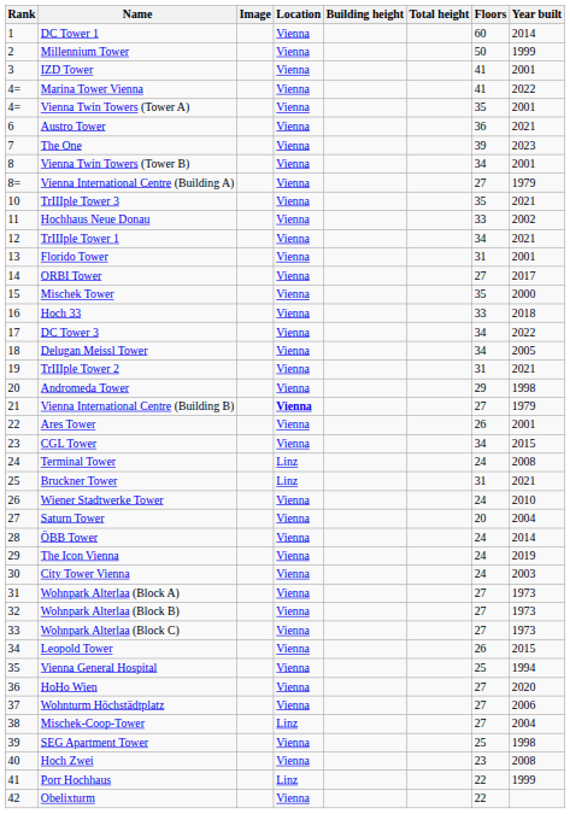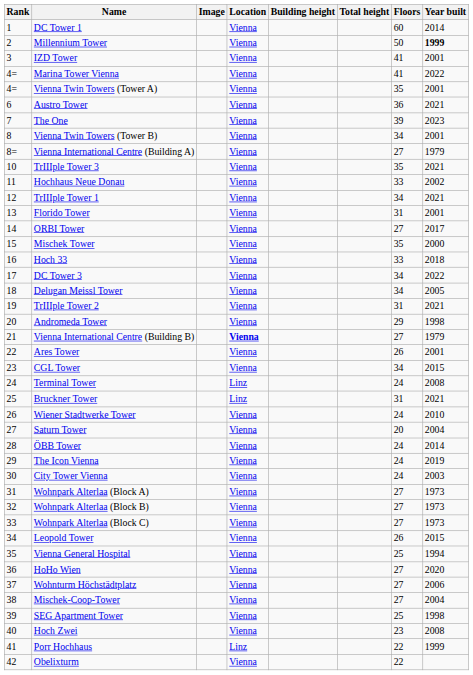 <table class="wikitable sortable zebra">
 <tr class="hintergrundfarbe6">
 <th>Rank</th>
 <th>Name</th>
 <th class="unsortable">Image</th>
 <th>Location</th>
 <th>Building height</th>
 <th>Total height</th>
 <th>Floors</th>
 <th>Year built</th>
 </tr>
 <tr>
 <td>1</td>
 <td><a href='#'>DC Tower 1</a></td>
 <td></td>
 <td><a href='#'>Vienna</a></td>
 <td></td>
 <td></td>
 <td>60</td>
 <td>2014</td>
 </tr>
 <tr>
 <td>2</td>
 <td><a href='#'>Millennium Tower</a></td>
 <td></td>
 <td><a href='#'>Vienna</a></td>
 <td></td>
 <td></td>
 <td>50</td>
-<td>1999</td>
+<td><strong>1999</strong></td>
 </tr>
 <tr>
 <td>3</td>
 <td><a href='#'>IZD Tower</a></td>
 <td></td>
 <td><a href='#'>Vienna</a></td>
 <td></td>
 <td></td>
 <td>41</td>
 <td>2001</td>
 </tr>
 <tr>
 <td>4=</td>
 <td><a href='#'>Marina Tower Vienna</a></td>
 <td></td>
 <td><a href='#'>Vienna</a></td>
 <td></td>
 <td></td>
 <td>41</td>
 <td>2022</td>
 </tr>
 <tr>
 <td>4=</td>
 <td><a href='#'>Vienna Twin Towers</a> (Tower A)</td>
 <td></td>
 <td><a href='#'>Vienna</a></td>
 <td></td>
 <td></td>
 <td>35</td>
 <td>2001</td>
 </tr>
 <tr>
 <td>6</td>
 <td><a href='#'>Austro Tower</a></td>
 <td></td>
 <td><a href='#'>Vienna</a></td>
 <td></td>
 <td></td>
 <td>36</td>
 <td>2021</td>
 </tr>
 <tr>
 <td>7</td>
 <td><a href='#'>The One</a></td>
 <td></td>
 <td><a href='#'>Vienna</a></td>
 <td></td>
 <td></td>
 <td>39</td>
 <td>2023</td>
 </tr>
 <tr>
 <td>8</td>
 <td><a href='#'>Vienna Twin Towers</a> (Tower B)</td>
 <td></td>
 <td><a href='#'>Vienna</a></td>
 <td></td>
 <td></td>
 <td>34</td>
 <td>2001</td>
 </tr>
 <tr>
 <td>8=</td>
 <td><a href='#'>Vienna International Centre</a> (Building A)</td>
 <td></td>
 <td><a href='#'>Vienna</a></td>
 <td></td>
 <td></td>
 <td>27</td>
 <td>1979</td>
 </tr>
 <tr>
 <td>10</td>
 <td><a href='#'>TrIIIple Tower 3</a></td>
 <td></td>
 <td><a href='#'>Vienna</a></td>
 <td></td>
 <td></td>
 <td>35</td>
 <td>2021</td>
 </tr>
 <tr>
 <td>11</td>
 <td><a href='#'>Hochhaus Neue Donau</a></td>
 <td></td>
 <td><a href='#'>Vienna</a></td>
 <td></td>
 <td></td>
 <td>33</td>
 <td>2002</td>
 </tr>
 <tr>
 <td>12</td>
 <td><a href='#'>TrIIIple Tower 1</a></td>
 <td></td>
 <td><a href='#'>Vienna</a></td>
 <td></td>
 <td></td>
 <td>34</td>
 <td>2021</td>
 </tr>
 <tr>
 <td>13</td>
 <td><a href='#'>Florido Tower</a></td>
 <td></td>
 <td><a href='#'>Vienna</a></td>
 <td></td>
 <td></td>
 <td>31</td>
 <td>2001</td>
 </tr>
 <tr>
 <td>14</td>
 <td><a href='#'>ORBI Tower</a></td>
 <td></td>
 <td><a href='#'>Vienna</a></td>
 <td></td>
 <td></td>
 <td>27</td>
 <td>2017</td>
 </tr>
 <tr>
 <td>15</td>
 <td><a href='#'>Mischek Tower</a></td>
 <td></td>
 <td><a href='#'>Vienna</a></td>
 <td></td>
 <td></td>
 <td>35</td>
 <td>2000</td>
 </tr>
 <tr>
 <td>16</td>
 <td><a href='#'>Hoch 33</a></td>
 <td></td>
 <td><a href='#'>Vienna</a></td>
 <td></td>
 <td></td>
 <td>33</td>
 <td>2018</td>
 </tr>
 <tr>
 <td>17</td>
 <td><a href='#'>DC Tower 3</a></td>
 <td></td>
 <td><a href='#'>Vienna</a></td>
 <td></td>
 <td></td>
 <td>34</td>
 <td>2022</td>
 </tr>
 <tr>
 <td>18</td>
 <td><a href='#'>Delugan Meissl Tower</a></td>
 <td></td>
 <td><a href='#'>Vienna</a></td>
 <td></td>
 <td></td>
 <td>34</td>
 <td>2005</td>
 </tr>
 <tr>
 <td>19</td>
 <td><a href='#'>TrIIIple Tower 2</a></td>
 <td></td>
 <td><a href='#'>Vienna</a></td>
 <td></td>
 <td></td>
 <td>31</td>
 <td>2021</td>
 </tr>
 <tr>
 <td>20</td>
 <td><a href='#'>Andromeda Tower</a></td>
 <td></td>
 <td><a href='#'>Vienna</a></td>
 <td></td>
 <td></td>
 <td>29</td>
 <td>1998</td>
 </tr>
 <tr>
 <td>21</td>
 <td><a href='#'>Vienna International Centre</a> (Building B)</td>
 <td></td>
 <td><strong><a href='#'>Vienna</a></strong></td>
 <td></td>
 <td></td>
 <td>27</td>
 <td>1979</td>
 </tr>
 <tr>
 <td>22</td>
 <td><a href='#'>Ares Tower</a></td>
 <td></td>
 <td><a href='#'>Vienna</a></td>
 <td></td>
 <td></td>
 <td>26</td>
 <td>2001</td>
 </tr>
 <tr>
 <td>23</td>
 <td><a href='#'>CGL Tower</a></td>
 <td></td>
 <td><a href='#'>Vienna</a></td>
 <td></td>
 <td></td>
 <td>34</td>
 <td>2015</td>
 </tr>
 <tr>
 <td>24</td>
 <td><a href='#'>Terminal Tower</a></td>
 <td></td>
 <td><a href='#'>Linz</a></td>
 <td></td>
 <td></td>
 <td>24</td>
 <td>2008</td>
 </tr>
 <tr>
 <td>25</td>
 <td><a href='#'>Bruckner Tower</a></td>
 <td></td>
 <td><a href='#'>Linz</a></td>
 <td></td>
 <td></td>
 <td>31</td>
 <td>2021</td>
 </tr>
 <tr>
 <td>26</td>
 <td><a href='#'>Wiener Stadtwerke Tower</a></td>
 <td></td>
 <td><a href='#'>Vienna</a></td>
 <td></td>
 <td></td>
 <td>24</td>
 <td>2010</td>
 </tr>
 <tr>
 <td>27</td>
 <td><a href='#'>Saturn Tower</a></td>
 <td></td>
 <td><a href='#'>Vienna</a></td>
 <td></td>
 <td></td>
 <td>20</td>
 <td>2004</td>
 </tr>
 <tr>
 <td>28</td>
 <td><a href='#'>ÖBB Tower</a></td>
 <td></td>
 <td><a href='#'>Vienna</a></td>
 <td></td>
 <td></td>
 <td>24</td>
 <td>2014</td>
 </tr>
 <tr>
 <td>29</td>
 <td><a href='#'>The Icon Vienna</a></td>
 <td></td>
 <td><a href='#'>Vienna</a></td>
 <td></td>
 <td></td>
 <td>24</td>
 <td>2019</td>
 </tr>
 <tr>
 <td>30</td>
 <td><a href='#'>City Tower Vienna</a></td>
 <td></td>
 <td><a href='#'>Vienna</a></td>
 <td></td>
 <td></td>
 <td>24</td>
 <td>2003</td>
 </tr>
 <tr>
 <td>31</td>
 <td><a href='#'>Wohnpark Alterlaa</a> (Block A)</td>
 <td></td>
 <td><a href='#'>Vienna</a></td>
 <td></td>
 <td></td>
 <td>27</td>
 <td>1973</td>
 </tr>
 <tr>
 <td>32</td>
 <td><a href='#'>Wohnpark Alterlaa</a> (Block B)</td>
 <td></td>
 <td><a href='#'>Vienna</a></td>
 <td></td>
 <td></td>
 <td>27</td>
 <td>1973</td>
 </tr>
 <tr>
 <td>33</td>
 <td><a href='#'>Wohnpark Alterlaa</a> (Block C)</td>
 <td></td>
 <td><a href='#'>Vienna</a></td>
 <td></td>
 <td></td>
 <td>27</td>
 <td>1973</td>
 </tr>
 <tr>
 <td>34</td>
 <td><a href='#'>Leopold Tower</a></td>
 <td></td>
 <td><a href='#'>Vienna</a></td>
 <td></td>
 <td></td>
 <td>26</td>
 <td>2015</td>
 </tr>
 <tr>
 <td>35</td>
 <td><a href='#'>Vienna General Hospital</a></td>
 <td></td>
 <td><a href='#'>Vienna</a></td>
 <td></td>
 <td></td>
 <td>25</td>
 <td>1994</td>
 </tr>
 <tr>
 <td>36</td>
 <td><a href='#'>HoHo Wien</a></td>
 <td></td>
 <td><a href='#'>Vienna</a></td>
 <td></td>
 <td></td>
 <td>27</td>
 <td>2020</td>
 </tr>
 <tr>
 <td>37</td>
 <td><a href='#'>Wohnturm Höchstädtplatz</a></td>
 <td></td>
 <td><a href='#'>Vienna</a></td>
 <td></td>
 <td></td>
 <td>27</td>
 <td>2006</td>
 </tr>
 <tr>
 <td>38</td>
 <td><a href='#'>Mischek-Coop-Tower</a></td>
 <td></td>
-<td><a href='#'>Linz</a></td>
+<td><a href='#'>Vienna</a></td>
 <td></td>
 <td></td>
 <td>27</td>
 <td>2004</td>
 </tr>
 <tr>
 <td>39</td>
 <td><a href='#'>SEG Apartment Tower</a></td>
 <td></td>
 <td><a href='#'>Vienna</a></td>
 <td></td>
 <td></td>
 <td>25</td>
 <td>1998</td>
 </tr>
 <tr>
 <td>40</td>
 <td><a href='#'>Hoch Zwei</a></td>
 <td></td>
 <td><a href='#'>Vienna</a></td>
 <td></td>
 <td></td>
 <td>23</td>
 <td>2008</td>
 </tr>
 <tr>
 <td>41</td>
 <td><a href='#'>Porr Hochhaus</a></td>
 <td></td>
 <td><a href='#'>Linz</a></td>
 <td></td>
 <td></td>
 <td>22</td>
 <td>1999</td>
 </tr>
 <tr>
 <td>42</td>
 <td><a href='#'>Obelixturm</a></td>
 <td></td>
 <td><a href='#'>Vienna</a></td>
 <td></td>
 <td></td>
 <td>22</td>
 </tr>
 </table>
